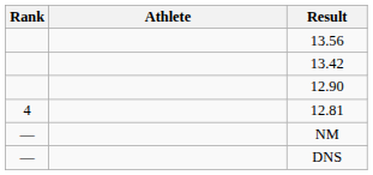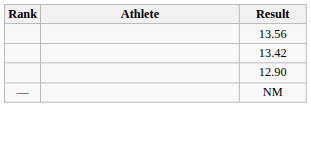 <table class=wikitable style="text-align:center">
 <tr>
 <th width=40>Rank</th>
 <th width=250>Athlete</th>
 <th width=80>Result</th>
 </tr>
 <tr>
 <td></td>
 <td align=left></td>
 <td>13.56</td>
 </tr>
 <tr>
 <td></td>
 <td align=left></td>
 <td>13.42</td>
 </tr>
 <tr>
 <td></td>
 <td align=left></td>
 <td>12.90</td>
 </tr>
 <tr>
-<td>4</td>
-<td align=left></td>
-<td>12.81</td>
-</tr>
-<tr>
 <td>—</td>
 <td align=left></td>
 <td>NM</td>
 </tr>
-<tr>
-<td>—</td>
-<td align=left></td>
-<td>DNS</td>
-</tr>
 </table>
